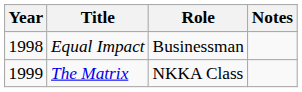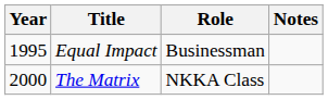 <table class="wikitable">
 <tr>
 <th>Year</th>
 <th>Title</th>
 <th>Role</th>
 <th>Notes</th>
 </tr>
 <tr>
-<td>1998</td>
+<td>1995</td>
 <td><em>Equal Impact</em></td>
 <td>Businessman</td>
 <td></td>
 </tr>
 <tr>
-<td>1999</td>
+<td>2000</td>
 <td><em><a href='#'>The Matrix</a></em></td>
 <td>NKKA Class</td>
 <td></td>
 </tr>
 </table>
